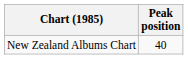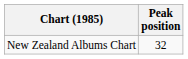 <table class="wikitable sortable">
 <tr>
 <th>Chart (1985)</th>
 <th>Peak<br>position</th>
 </tr>
 <tr>
 <td align="left">New Zealand Albums Chart</td>
-<td style="text-align:center;">40</td>
+<td style="text-align:center;">32</td>
 </tr>
 </table>
